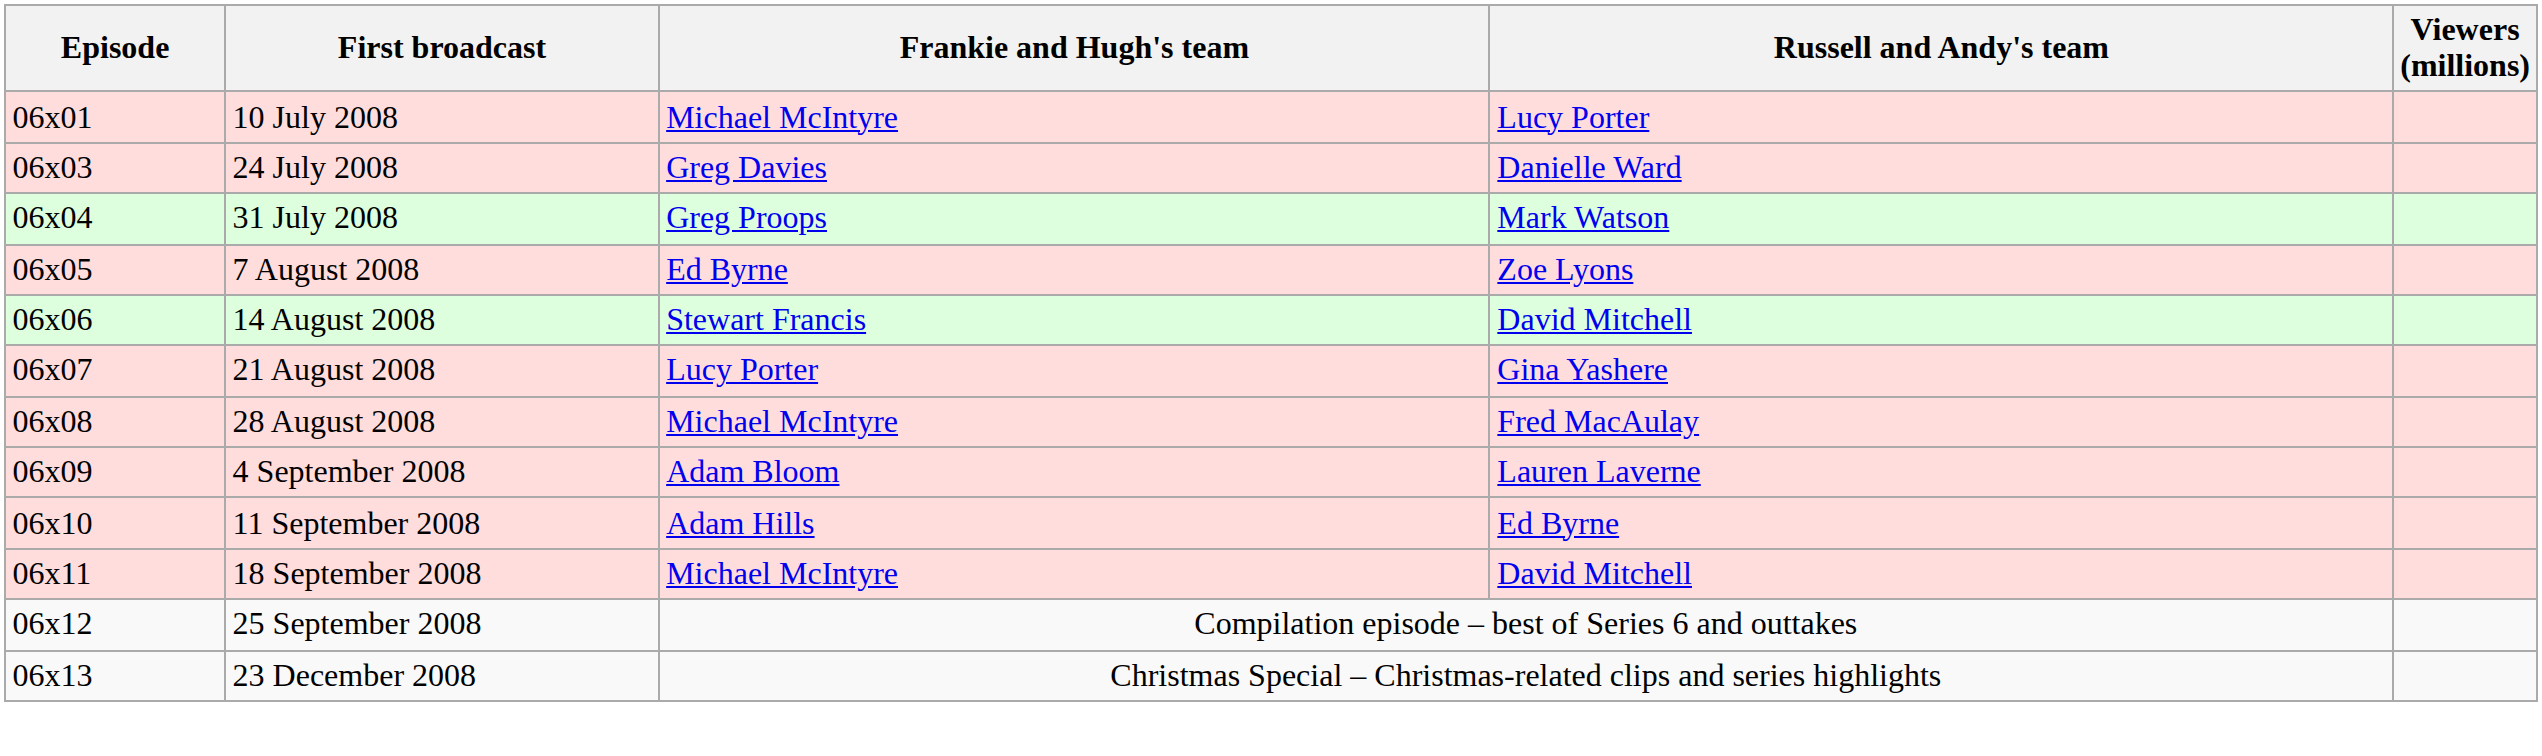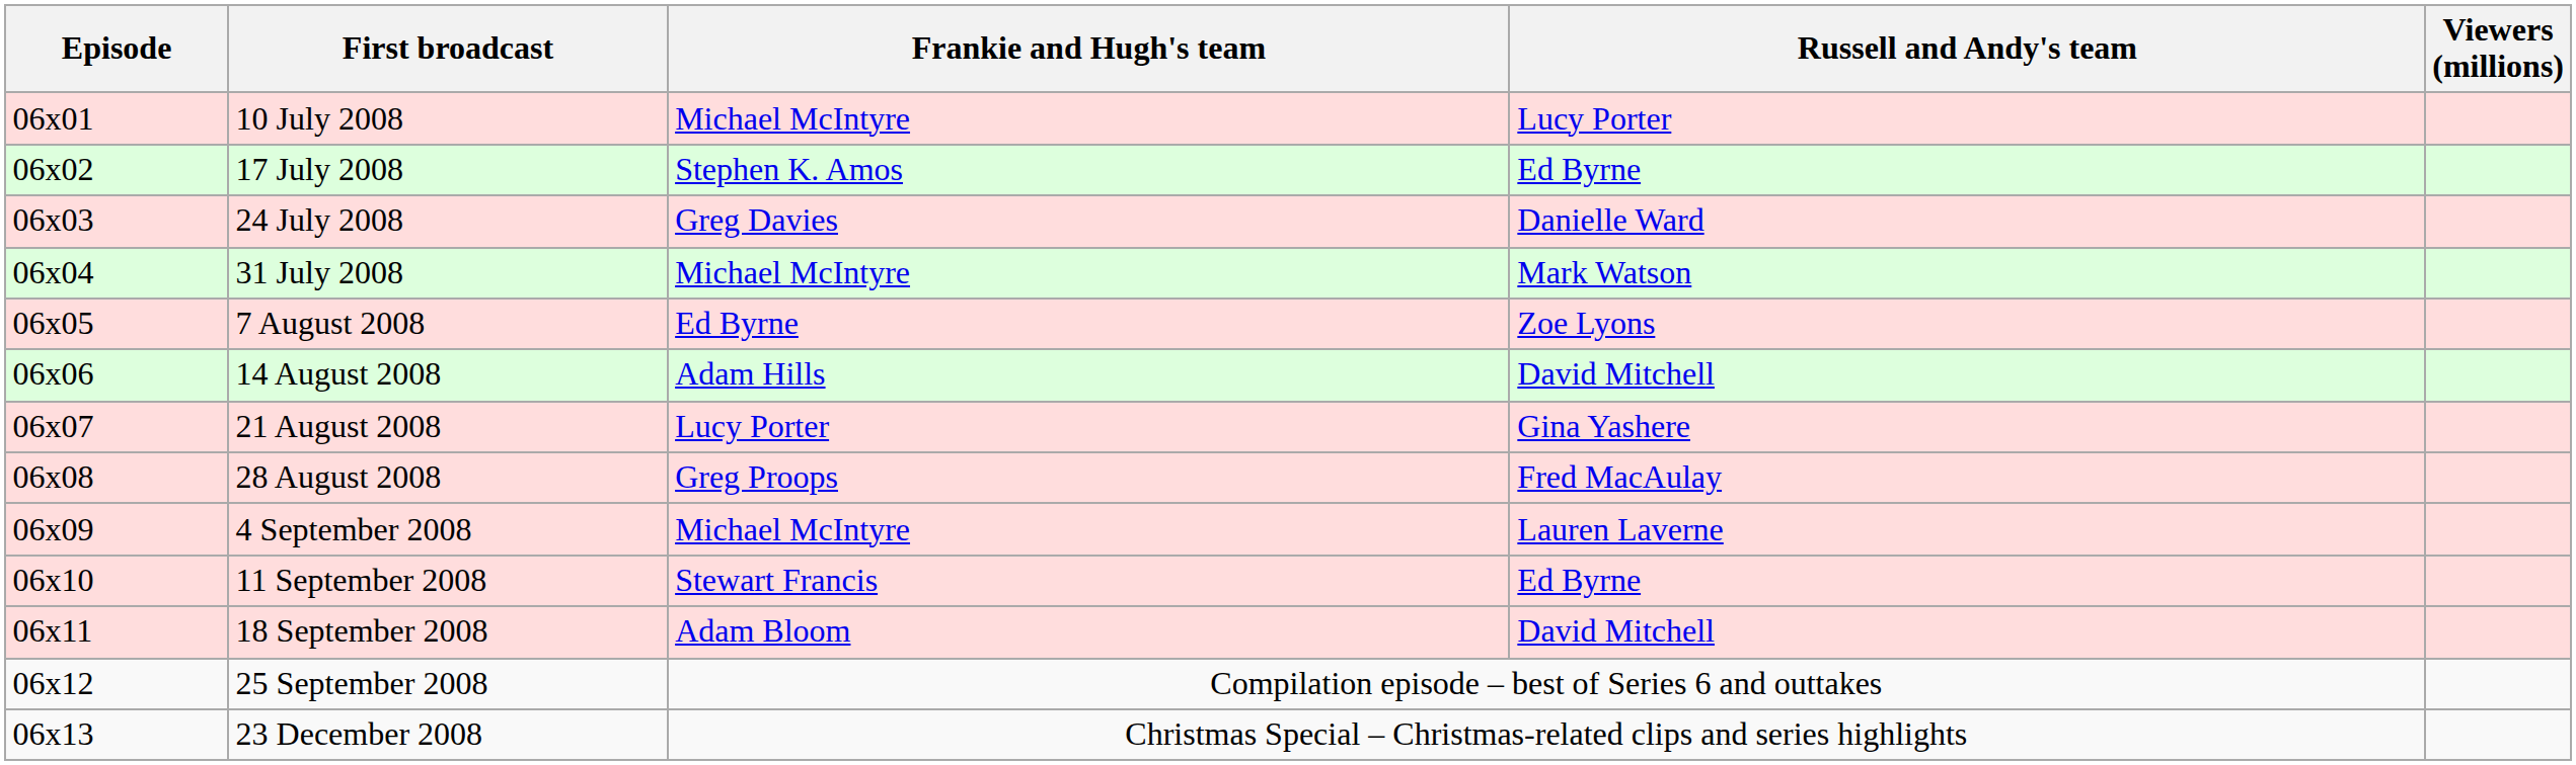 <table class="wikitable" style="width:80%;">
 <tr>
 <th style="width:9%;">Episode</th>
 <th style="width:18%;">First broadcast</th>
 <th style="width:35%;">Frankie and Hugh's team</th>
 <th style="width:38%;">Russell and Andy's team</th>
 <th>Viewers<br>(millions)</th>
 </tr>
 <tr style="background:#fdd;">
 <td>06x01</td>
 <td>10 July 2008</td>
 <td><a href='#'>Michael McIntyre</a></td>
 <td><a href='#'>Lucy Porter</a></td>
 <td></td>
 </tr>
+<tr style="background:#dfd;">
+<td>06x02</td>
+<td>17 July 2008</td>
+<td><a href='#'>Stephen K. Amos</a></td>
+<td><a href='#'>Ed Byrne</a></td>
+<td></td>
+</tr>
 <tr style="background:#fdd;">
 <td>06x03</td>
 <td>24 July 2008</td>
 <td><a href='#'>Greg Davies</a></td>
 <td><a href='#'>Danielle Ward</a></td>
 <td></td>
 </tr>
 <tr style="background:#dfd;">
 <td>06x04</td>
 <td>31 July 2008</td>
-<td><a href='#'>Greg Proops</a></td>
+<td><a href='#'>Michael McIntyre</a></td>
 <td><a href='#'>Mark Watson</a></td>
 <td></td>
 </tr>
 <tr style="background:#fdd;">
 <td>06x05</td>
 <td>7 August 2008</td>
 <td><a href='#'>Ed Byrne</a></td>
 <td><a href='#'>Zoe Lyons</a></td>
 <td></td>
 </tr>
 <tr style="background:#dfd;">
 <td>06x06</td>
 <td>14 August 2008</td>
-<td><a href='#'>Stewart Francis</a></td>
+<td><a href='#'>Adam Hills</a></td>
 <td><a href='#'>David Mitchell</a></td>
 <td></td>
 </tr>
 <tr style="background:#fdd;">
 <td>06x07</td>
 <td>21 August 2008</td>
 <td><a href='#'>Lucy Porter</a></td>
 <td><a href='#'>Gina Yashere</a></td>
 <td></td>
 </tr>
 <tr style="background:#fdd;">
 <td>06x08</td>
 <td>28 August 2008</td>
-<td><a href='#'>Michael McIntyre</a></td>
+<td><a href='#'>Greg Proops</a></td>
 <td><a href='#'>Fred MacAulay</a></td>
 <td></td>
 </tr>
 <tr style="background:#fdd;">
 <td>06x09</td>
 <td>4 September 2008</td>
-<td><a href='#'>Adam Bloom</a></td>
+<td><a href='#'>Michael McIntyre</a></td>
 <td><a href='#'>Lauren Laverne</a></td>
 <td></td>
 </tr>
 <tr style="background:#fdd;">
 <td>06x10</td>
 <td>11 September 2008</td>
-<td><a href='#'>Adam Hills</a></td>
+<td><a href='#'>Stewart Francis</a></td>
 <td><a href='#'>Ed Byrne</a></td>
 <td></td>
 </tr>
 <tr style="background:#fdd;">
 <td>06x11</td>
 <td>18 September 2008</td>
-<td><a href='#'>Michael McIntyre</a></td>
+<td><a href='#'>Adam Bloom</a></td>
 <td><a href='#'>David Mitchell</a></td>
 <td></td>
 </tr>
 <tr>
 <td>06x12</td>
 <td>25 September 2008</td>
 <td style="text-align:center;" colspan="2">Compilation episode – best of Series 6 and outtakes</td>
 <td></td>
 </tr>
 <tr>
 <td>06x13</td>
 <td>23 December 2008</td>
 <td style="text-align:center;" colspan="2">Christmas Special – Christmas-related clips and series highlights</td>
 <td></td>
 </tr>
 </table>
